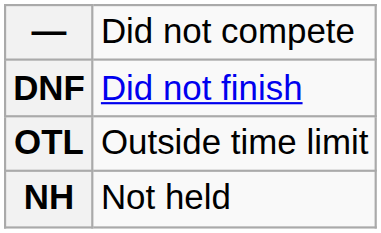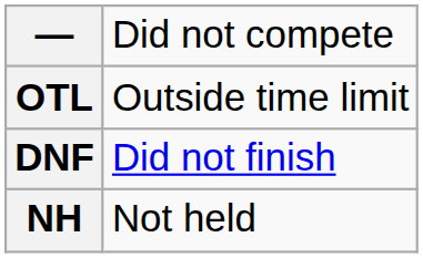 <table class="wikitable">
 <tr>
 <th scope="row">—</th>
 <td>Did not compete</td>
 </tr>
 <tr>
+<th scope="row">OTL</th>
+<td>Outside time limit</td>
+</tr>
+<tr>
 <th scope="row">DNF</th>
 <td><a href='#'>Did not finish</a></td>
-</tr>
-<tr>
-<th scope="row">OTL</th>
-<td>Outside time limit</td>
 </tr>
 <tr>
 <th scope="row">NH</th>
 <td>Not held</td>
 </tr>
 </table>
